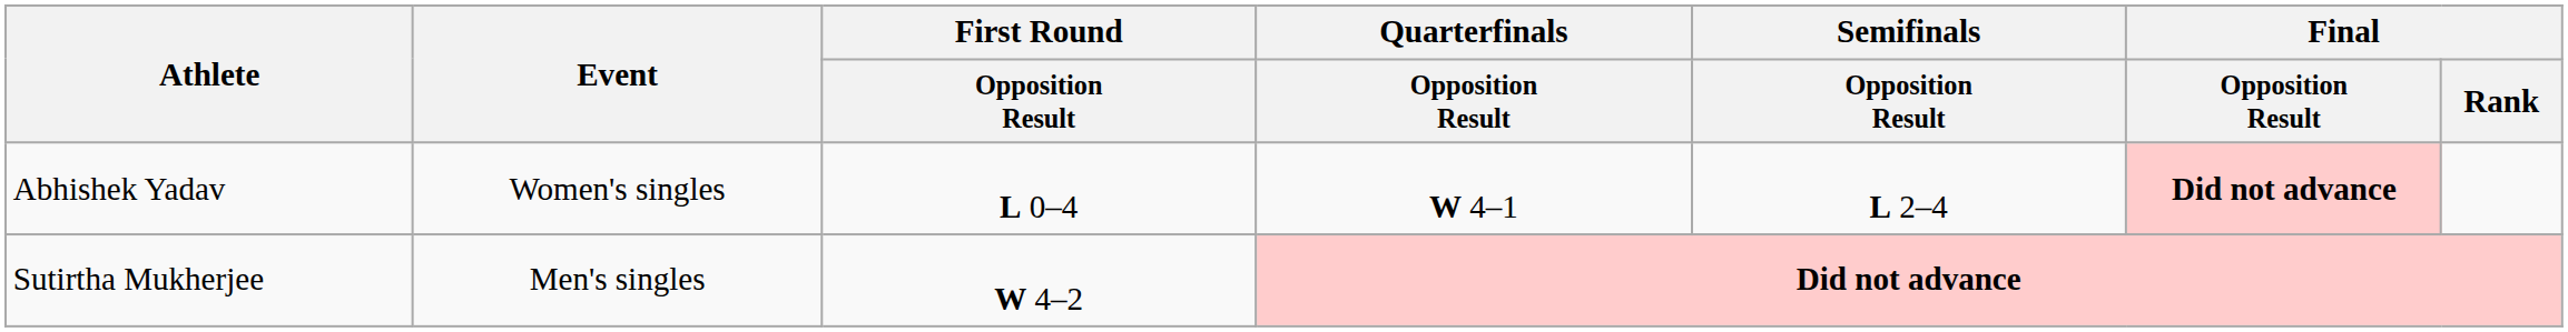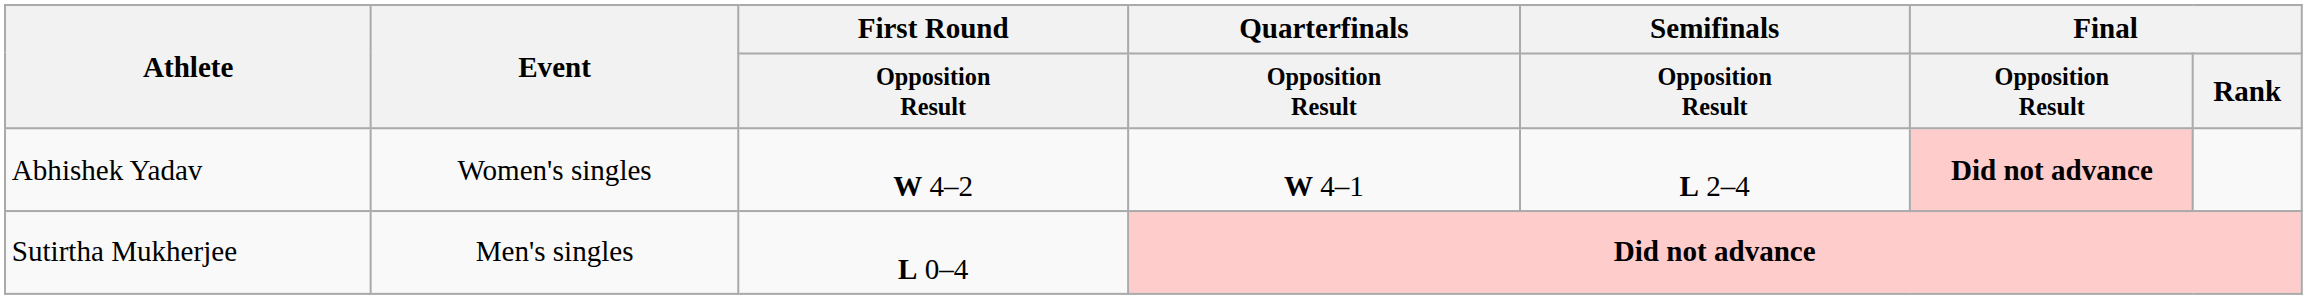 <table class=wikitable width="90%" style="font-size:90%">
 <tr>
 <th rowspan="2" width="15%">Athlete</th>
 <th rowspan="2" width="15%">Event</th>
 <th width="16%">First Round</th>
 <th width="16%">Quarterfinals</th>
 <th width="16%">Semifinals</th>
 <th width="16%"  colspan="2">Final</th>
 </tr>
 <tr>
 <th style="line-height:1em"><small>Opposition<br>Result</small></th>
 <th style="line-height:1em"><small>Opposition<br>Result</small></th>
 <th style="line-height:1em"><small>Opposition<br>Result</small></th>
 <th style="line-height:1em"><small>Opposition<br>Result</small></th>
 <th>Rank</th>
 </tr>
 <tr>
 <td>Abhishek Yadav</td>
 <td align=center>Women's singles</td>
-<td align=center><br><strong>L</strong> 0–4</td>
+<td align=center><br><strong>W</strong> 4–2</td>
 <td align=center><br><strong>W</strong> 4–1</td>
 <td align=center><br><strong>L</strong> 2–4</td>
 <td align=center bgcolor=#ffcccc><strong>Did not advance</strong></td>
 <td align=center></td>
 </tr>
 <tr>
 <td>Sutirtha Mukherjee</td>
 <td align=center>Men's singles</td>
-<td align=center><br><strong>W</strong> 4–2</td>
+<td align=center><br><strong>L</strong> 0–4</td>
 <td align=center colspan=4 bgcolor=#ffcccc><strong>Did not advance</strong></td>
 </tr>
 </table>
